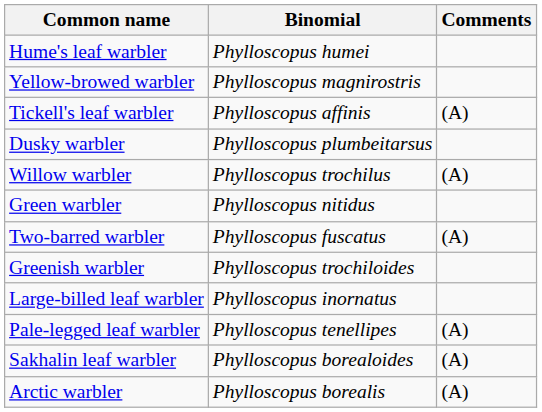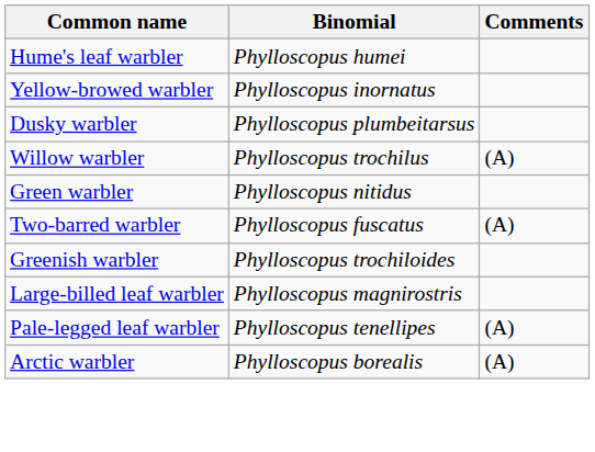 <table class="wikitable">
 <tr>
 <th>Common name</th>
 <th>Binomial</th>
 <th>Comments</th>
 </tr>
 <tr>
 <td><a href='#'>Hume's leaf warbler</a></td>
 <td><em>Phylloscopus humei</em></td>
 <td></td>
 </tr>
 <tr>
 <td><a href='#'>Yellow-browed warbler</a></td>
-<td><em>Phylloscopus magnirostris</em></td>
+<td><em>Phylloscopus inornatus</em></td>
 <td></td>
-</tr>
-<tr>
-<td><a href='#'>Tickell's leaf warbler</a></td>
-<td><em>Phylloscopus affinis</em></td>
-<td>(A)</td>
 </tr>
 <tr>
 <td><a href='#'>Dusky warbler</a></td>
 <td><em>Phylloscopus plumbeitarsus</em></td>
 <td></td>
 </tr>
 <tr>
 <td><a href='#'>Willow warbler</a></td>
 <td><em>Phylloscopus trochilus</em></td>
 <td>(A)</td>
 </tr>
 <tr>
 <td><a href='#'>Green warbler</a></td>
 <td><em>Phylloscopus nitidus</em></td>
 <td></td>
 </tr>
 <tr>
 <td><a href='#'>Two-barred warbler</a></td>
 <td><em>Phylloscopus fuscatus</em></td>
 <td>(A)</td>
 </tr>
 <tr>
 <td><a href='#'>Greenish warbler</a></td>
 <td><em>Phylloscopus trochiloides</em></td>
 <td></td>
 </tr>
 <tr>
 <td><a href='#'>Large-billed leaf warbler</a></td>
-<td><em>Phylloscopus inornatus</em></td>
+<td><em>Phylloscopus magnirostris</em></td>
 <td></td>
 </tr>
 <tr>
 <td><a href='#'>Pale-legged leaf warbler</a></td>
 <td><em>Phylloscopus tenellipes</em></td>
 <td>(A)</td>
 </tr>
 <tr>
-<td><a href='#'>Sakhalin leaf warbler</a></td>
-<td><em>Phylloscopus borealoides</em></td>
-<td>(A)</td>
-</tr>
-<tr>
 <td><a href='#'>Arctic warbler</a></td>
 <td><em>Phylloscopus borealis</em></td>
 <td>(A)</td>
 </tr>
 </table>
